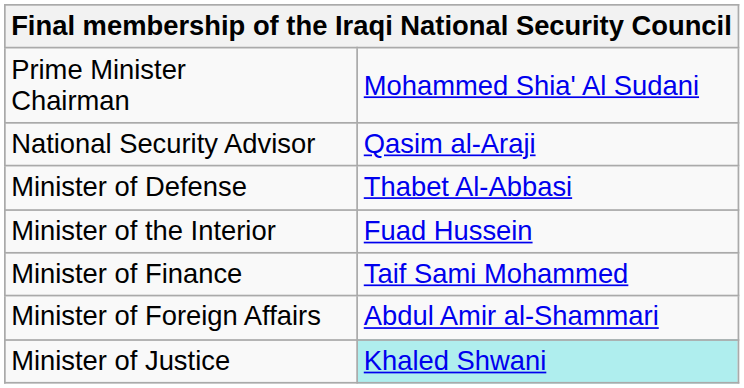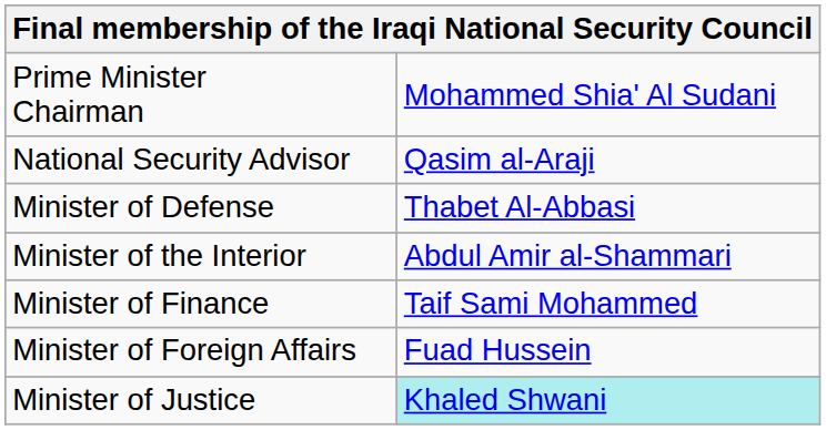 <table class="wikitable">
 <tr>
 <th colspan="2">Final membership of the Iraqi National Security Council</th>
 </tr>
 <tr>
 <td>Prime Minister<br>Chairman</td>
 <td><a href='#'>Mohammed Shia' Al Sudani</a></td>
 </tr>
 <tr>
 <td>National Security Advisor</td>
 <td><a href='#'>Qasim al-Araji</a></td>
 </tr>
 <tr>
 <td>Minister of Defense</td>
 <td><a href='#'>Thabet Al-Abbasi</a></td>
 </tr>
 <tr>
 <td>Minister of the Interior</td>
-<td><a href='#'>Fuad Hussein</a></td>
+<td><a href='#'>Abdul Amir al-Shammari</a></td>
 </tr>
 <tr>
 <td>Minister of Finance</td>
 <td><a href='#'>Taif Sami Mohammed</a></td>
 </tr>
 <tr>
 <td>Minister of Foreign Affairs</td>
-<td><a href='#'>Abdul Amir al-Shammari</a></td>
+<td><a href='#'>Fuad Hussein</a></td>
 </tr>
 <tr>
 <td>Minister of Justice</td>
 <td style="background: paleturquoise;"><a href='#'>Khaled Shwani</a></td>
 </tr>
 </table>
